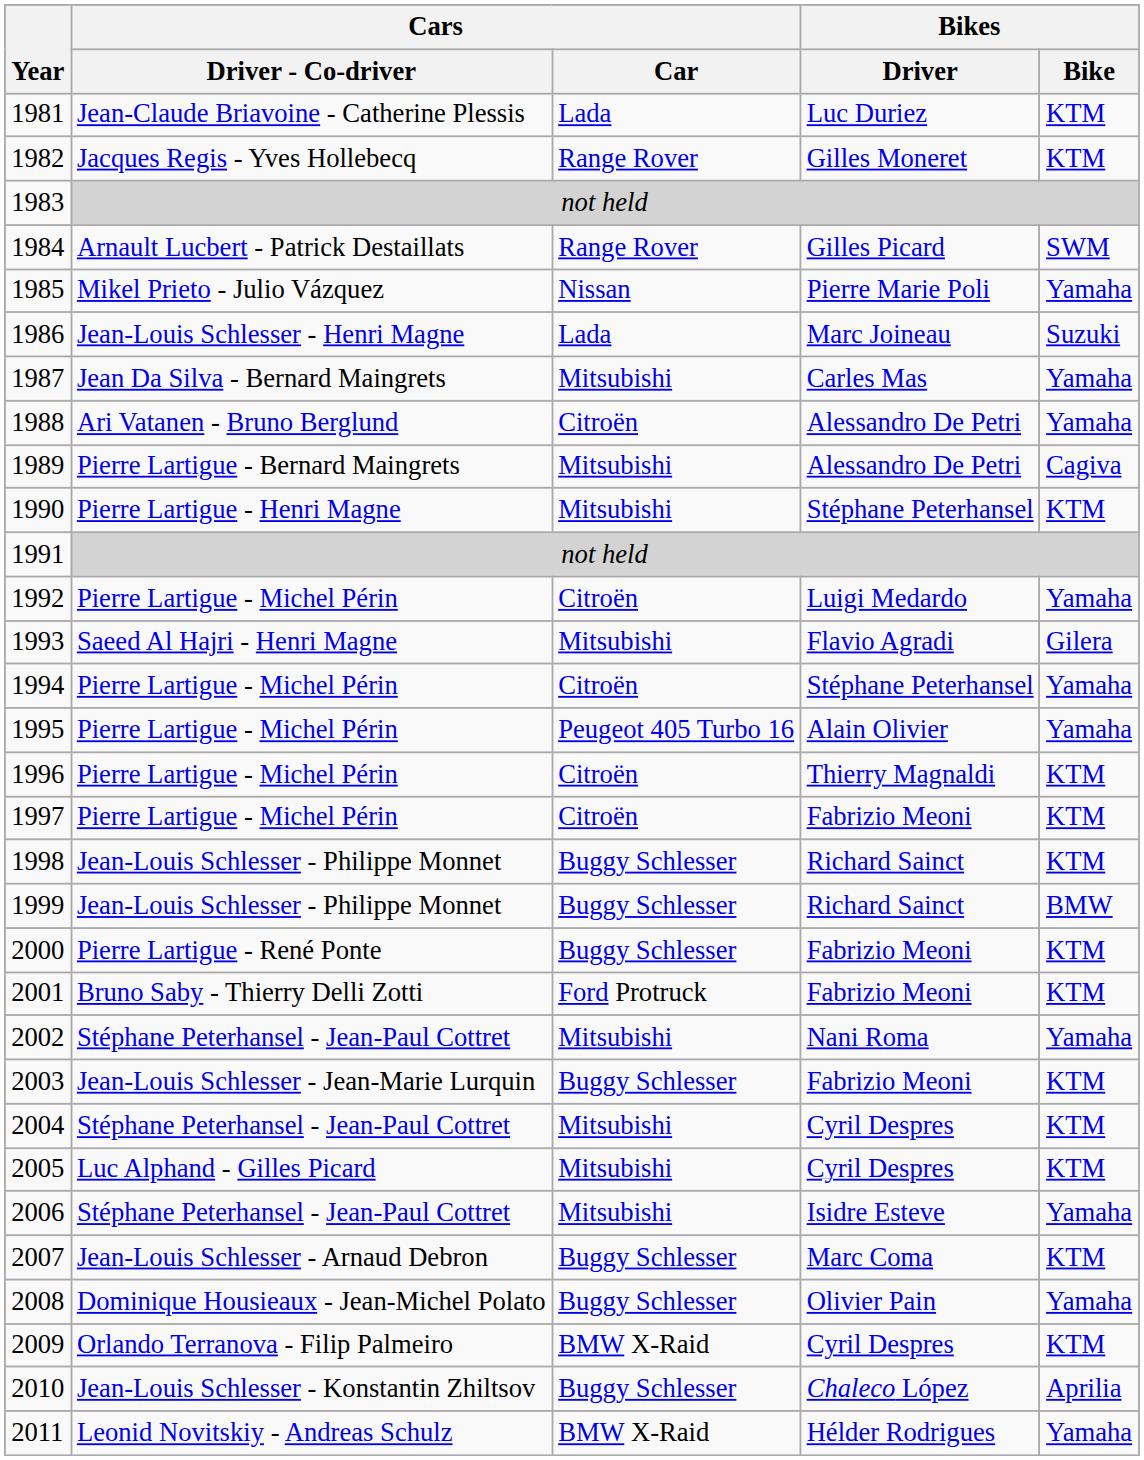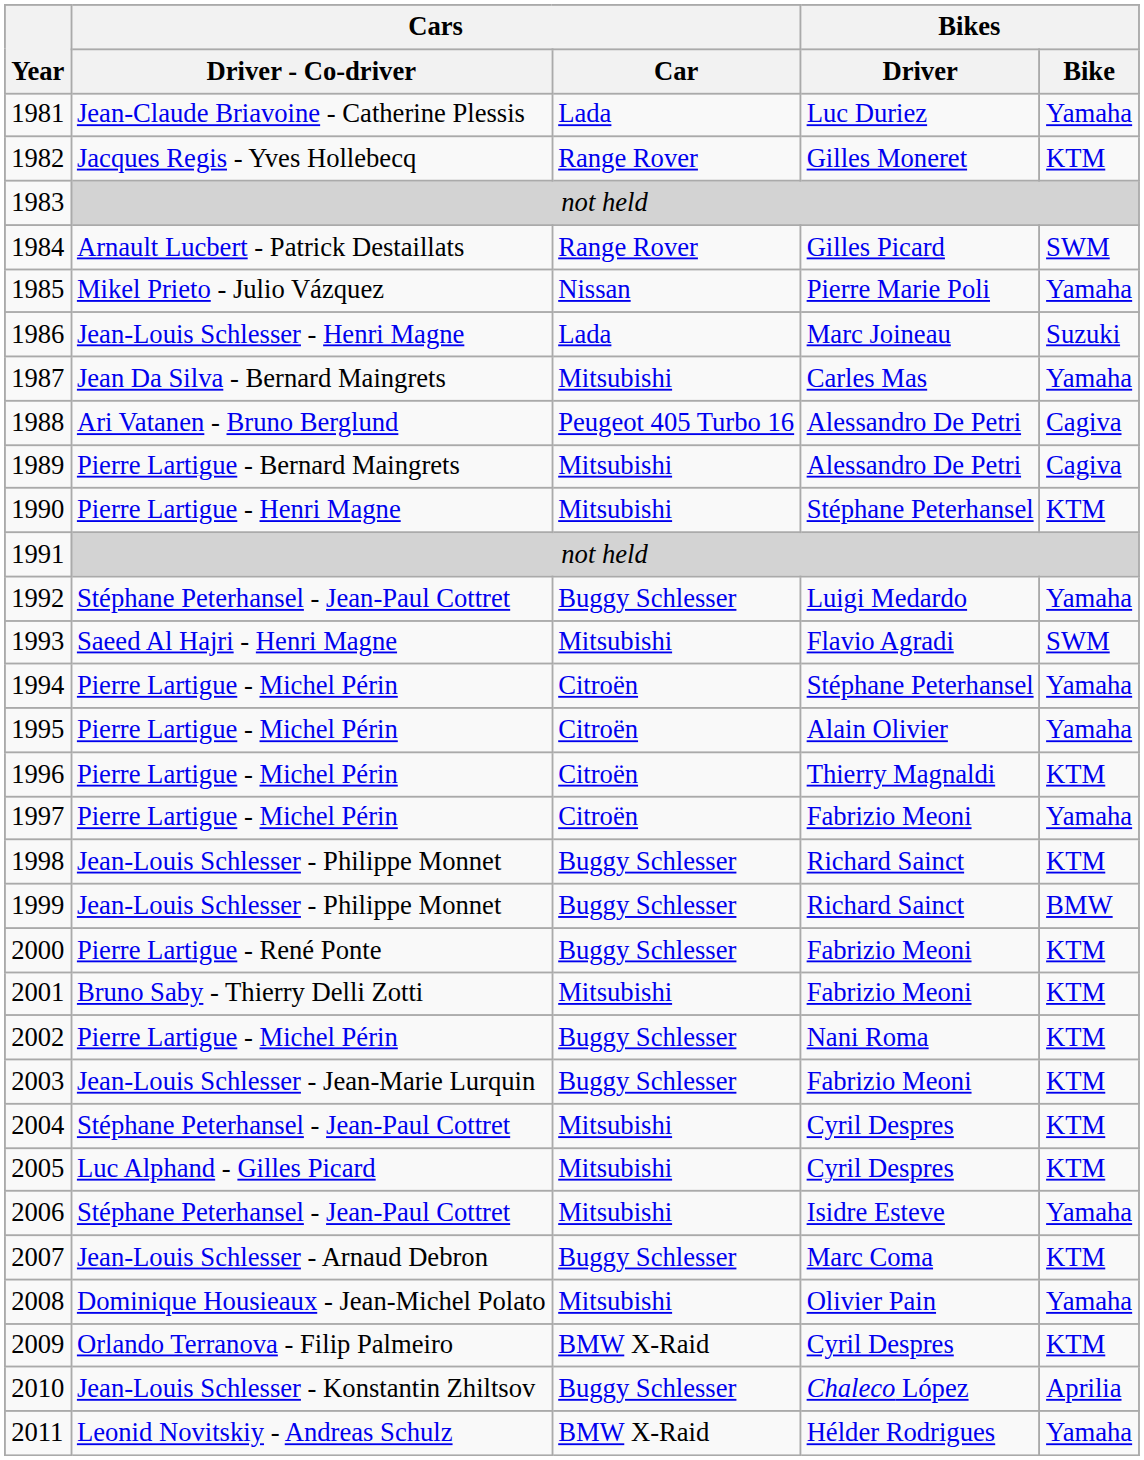 <table class="wikitable sortable" style="font-size:90%;">
 <tr>
 <th rowspan=2 valign=bottom>Year</th>
 <th colspan=2>Cars</th>
 <th colspan=2>Bikes</th>
 </tr>
 <tr>
 <th>Driver - Co-driver</th>
 <th>Car</th>
 <th>Driver</th>
 <th>Bike</th>
 </tr>
 <tr>
 <td>1981</td>
 <td> <a href='#'>Jean-Claude Briavoine</a> - Catherine Plessis</td>
 <td><a href='#'>Lada</a></td>
 <td> <a href='#'>Luc Duriez</a></td>
-<td><a href='#'>KTM</a></td>
+<td><a href='#'>Yamaha</a></td>
 </tr>
 <tr>
 <td>1982</td>
 <td> <a href='#'>Jacques Regis</a> - Yves Hollebecq</td>
 <td><a href='#'>Range Rover</a></td>
 <td> <a href='#'>Gilles Moneret</a></td>
 <td><a href='#'>KTM</a></td>
 </tr>
 <tr>
 <td>1983</td>
 <td colspan=5 bgcolor=lightgrey align=center><em>not held</em></td>
 </tr>
 <tr>
 <td>1984</td>
 <td> <a href='#'>Arnault Lucbert</a> - Patrick Destaillats</td>
 <td><a href='#'>Range Rover</a></td>
 <td> <a href='#'>Gilles Picard</a></td>
 <td><a href='#'>SWM</a></td>
 </tr>
 <tr>
 <td>1985</td>
 <td> <a href='#'>Mikel Prieto</a> - Julio Vázquez</td>
 <td><a href='#'>Nissan</a></td>
 <td> <a href='#'>Pierre Marie Poli</a></td>
 <td><a href='#'>Yamaha</a></td>
 </tr>
 <tr>
 <td>1986</td>
 <td> <a href='#'>Jean-Louis Schlesser</a> - <a href='#'>Henri Magne</a></td>
 <td><a href='#'>Lada</a></td>
 <td> <a href='#'>Marc Joineau</a></td>
 <td><a href='#'>Suzuki</a></td>
 </tr>
 <tr>
 <td>1987</td>
 <td> <a href='#'>Jean Da Silva</a> - Bernard Maingrets</td>
 <td><a href='#'>Mitsubishi</a></td>
 <td> <a href='#'>Carles Mas</a></td>
 <td><a href='#'>Yamaha</a></td>
 </tr>
 <tr>
 <td>1988</td>
 <td> <a href='#'>Ari Vatanen</a> - <a href='#'>Bruno Berglund</a></td>
-<td><a href='#'>Citroën</a></td>
+<td><a href='#'>Peugeot 405 Turbo 16</a></td>
 <td> <a href='#'>Alessandro De Petri</a></td>
-<td><a href='#'>Yamaha</a></td>
+<td><a href='#'>Cagiva</a></td>
 </tr>
 <tr>
 <td>1989</td>
 <td> <a href='#'>Pierre Lartigue</a> - Bernard Maingrets</td>
 <td><a href='#'>Mitsubishi</a></td>
 <td> <a href='#'>Alessandro De Petri</a></td>
 <td><a href='#'>Cagiva</a></td>
 </tr>
 <tr>
 <td>1990</td>
 <td> <a href='#'>Pierre Lartigue</a> - <a href='#'>Henri Magne</a></td>
 <td><a href='#'>Mitsubishi</a></td>
 <td> <a href='#'>Stéphane Peterhansel</a></td>
 <td><a href='#'>KTM</a></td>
 </tr>
 <tr>
 <td>1991</td>
 <td colspan=5 bgcolor=lightgrey align=center><em>not held</em></td>
 </tr>
 <tr>
 <td>1992</td>
-<td> <a href='#'>Pierre Lartigue</a> - <a href='#'>Michel Périn</a></td>
-<td><a href='#'>Citroën</a></td>
+<td> <a href='#'>Stéphane Peterhansel</a> - <a href='#'>Jean-Paul Cottret</a></td>
+<td><a href='#'>Buggy Schlesser</a></td>
 <td> <a href='#'>Luigi Medardo</a></td>
 <td><a href='#'>Yamaha</a></td>
 </tr>
 <tr>
 <td>1993</td>
 <td> <a href='#'>Saeed Al Hajri</a> - <a href='#'>Henri Magne</a></td>
 <td><a href='#'>Mitsubishi</a></td>
 <td> <a href='#'>Flavio Agradi</a></td>
-<td><a href='#'>Gilera</a></td>
+<td><a href='#'>SWM</a></td>
 </tr>
 <tr>
 <td>1994</td>
 <td> <a href='#'>Pierre Lartigue</a> - <a href='#'>Michel Périn</a></td>
 <td><a href='#'>Citroën</a></td>
 <td> <a href='#'>Stéphane Peterhansel</a></td>
 <td><a href='#'>Yamaha</a></td>
 </tr>
 <tr>
 <td>1995</td>
 <td> <a href='#'>Pierre Lartigue</a> - <a href='#'>Michel Périn</a></td>
-<td><a href='#'>Peugeot 405 Turbo 16</a></td>
+<td><a href='#'>Citroën</a></td>
 <td> <a href='#'>Alain Olivier</a></td>
 <td><a href='#'>Yamaha</a></td>
 </tr>
 <tr>
 <td>1996</td>
 <td> <a href='#'>Pierre Lartigue</a> - <a href='#'>Michel Périn</a></td>
 <td><a href='#'>Citroën</a></td>
 <td> <a href='#'>Thierry Magnaldi</a></td>
 <td><a href='#'>KTM</a></td>
 </tr>
 <tr>
 <td>1997</td>
 <td> <a href='#'>Pierre Lartigue</a> - <a href='#'>Michel Périn</a></td>
 <td><a href='#'>Citroën</a></td>
 <td> <a href='#'>Fabrizio Meoni</a></td>
-<td><a href='#'>KTM</a></td>
+<td><a href='#'>Yamaha</a></td>
 </tr>
 <tr>
 <td>1998</td>
 <td> <a href='#'>Jean-Louis Schlesser</a> - Philippe Monnet</td>
 <td><a href='#'>Buggy Schlesser</a></td>
 <td> <a href='#'>Richard Sainct</a></td>
 <td><a href='#'>KTM</a></td>
 </tr>
 <tr>
 <td>1999</td>
 <td> <a href='#'>Jean-Louis Schlesser</a> - Philippe Monnet</td>
 <td><a href='#'>Buggy Schlesser</a></td>
 <td> <a href='#'>Richard Sainct</a></td>
 <td><a href='#'>BMW</a></td>
 </tr>
 <tr>
 <td>2000</td>
 <td> <a href='#'>Pierre Lartigue</a> - René Ponte</td>
 <td><a href='#'>Buggy Schlesser</a></td>
 <td> <a href='#'>Fabrizio Meoni</a></td>
 <td><a href='#'>KTM</a></td>
 </tr>
 <tr>
 <td>2001</td>
 <td> <a href='#'>Bruno Saby</a> - Thierry Delli Zotti</td>
-<td><a href='#'>Ford</a> Protruck</td>
+<td><a href='#'>Mitsubishi</a></td>
 <td> <a href='#'>Fabrizio Meoni</a></td>
 <td><a href='#'>KTM</a></td>
 </tr>
 <tr>
 <td>2002</td>
-<td> <a href='#'>Stéphane Peterhansel</a> - <a href='#'>Jean-Paul Cottret</a></td>
-<td><a href='#'>Mitsubishi</a></td>
+<td> <a href='#'>Pierre Lartigue</a> - <a href='#'>Michel Périn</a></td>
+<td><a href='#'>Buggy Schlesser</a></td>
 <td> <a href='#'>Nani Roma</a></td>
-<td><a href='#'>Yamaha</a></td>
+<td><a href='#'>KTM</a></td>
 </tr>
 <tr>
 <td>2003</td>
 <td> <a href='#'>Jean-Louis Schlesser</a> - Jean-Marie Lurquin</td>
 <td><a href='#'>Buggy Schlesser</a></td>
 <td> <a href='#'>Fabrizio Meoni</a></td>
 <td><a href='#'>KTM</a></td>
 </tr>
 <tr>
 <td>2004</td>
 <td> <a href='#'>Stéphane Peterhansel</a> - <a href='#'>Jean-Paul Cottret</a></td>
 <td><a href='#'>Mitsubishi</a></td>
 <td> <a href='#'>Cyril Despres</a></td>
 <td><a href='#'>KTM</a></td>
 </tr>
 <tr>
 <td>2005</td>
 <td> <a href='#'>Luc Alphand</a> - <a href='#'>Gilles Picard</a></td>
 <td><a href='#'>Mitsubishi</a></td>
 <td> <a href='#'>Cyril Despres</a></td>
 <td><a href='#'>KTM</a></td>
 </tr>
 <tr>
 <td>2006</td>
 <td> <a href='#'>Stéphane Peterhansel</a> - <a href='#'>Jean-Paul Cottret</a></td>
 <td><a href='#'>Mitsubishi</a></td>
 <td> <a href='#'>Isidre Esteve</a></td>
 <td><a href='#'>Yamaha</a></td>
 </tr>
 <tr>
 <td>2007</td>
 <td> <a href='#'>Jean-Louis Schlesser</a> - Arnaud Debron</td>
 <td><a href='#'>Buggy Schlesser</a></td>
 <td> <a href='#'>Marc Coma</a></td>
 <td><a href='#'>KTM</a></td>
 </tr>
 <tr>
 <td>2008</td>
 <td> <a href='#'>Dominique Housieaux</a> - Jean-Michel Polato</td>
-<td><a href='#'>Buggy Schlesser</a></td>
+<td><a href='#'>Mitsubishi</a></td>
 <td> <a href='#'>Olivier Pain</a></td>
 <td><a href='#'>Yamaha</a></td>
 </tr>
 <tr>
 <td>2009</td>
 <td> <a href='#'>Orlando Terranova</a> - Filip Palmeiro</td>
 <td><a href='#'>BMW</a> X-Raid</td>
 <td> <a href='#'>Cyril Despres</a></td>
 <td><a href='#'>KTM</a></td>
 </tr>
 <tr>
 <td>2010</td>
 <td> <a href='#'>Jean-Louis Schlesser</a> - Konstantin Zhiltsov</td>
 <td><a href='#'>Buggy Schlesser</a></td>
 <td> <a href='#'><em>Chaleco</em> López</a></td>
 <td><a href='#'>Aprilia</a></td>
 </tr>
 <tr>
 <td>2011</td>
 <td> <a href='#'>Leonid Novitskiy</a> - <a href='#'>Andreas Schulz</a></td>
 <td><a href='#'>BMW</a> X-Raid</td>
 <td> <a href='#'>Hélder Rodrigues</a></td>
 <td><a href='#'>Yamaha</a></td>
 </tr>
 </table>
